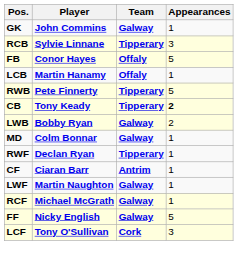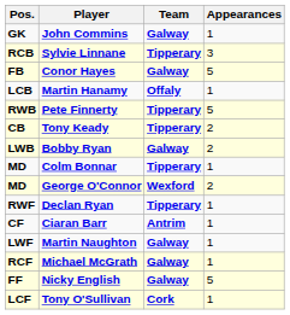 <table class="wikitable">
 <tr>
 <th>Pos.</th>
 <th>Player</th>
 <th>Team</th>
 <th>Appearances</th>
 </tr>
 <tr>
 <td><strong>GK</strong></td>
 <td> <strong><a href='#'>John Commins</a></strong></td>
 <td><strong><a href='#'>Galway</a></strong></td>
 <td>1</td>
 </tr>
 <tr bgcolor=#FFFFDD>
 <td><strong>RCB</strong></td>
 <td> <strong><a href='#'>Sylvie Linnane</a></strong></td>
 <td><strong><a href='#'>Tipperary</a></strong></td>
 <td>3</td>
 </tr>
 <tr bgcolor=#FFFFDD>
 <td><strong>FB</strong></td>
 <td> <strong><a href='#'>Conor Hayes</a></strong></td>
-<td><strong><a href='#'>Offaly</a></strong></td>
+<td><strong><a href='#'>Galway</a></strong></td>
 <td>5</td>
 </tr>
 <tr>
 <td><strong>LCB</strong></td>
 <td> <strong><a href='#'>Martin Hanamy</a></strong></td>
 <td><strong><a href='#'>Offaly</a></strong></td>
 <td>1</td>
 </tr>
 <tr bgcolor=#FFFFDD>
 <td><strong>RWB</strong></td>
 <td> <strong><a href='#'>Pete Finnerty</a></strong></td>
 <td><strong><a href='#'>Tipperary</a></strong></td>
 <td>5</td>
 </tr>
 <tr bgcolor=#FFFFDD>
 <td><strong>CB</strong></td>
 <td> <strong><a href='#'>Tony Keady</a></strong></td>
 <td><strong><a href='#'>Tipperary</a></strong></td>
-<td><strong>2</strong></td>
+<td>2</td>
 </tr>
 <tr bgcolor=#FFFFDD>
 <td><strong>LWB</strong></td>
 <td> <strong><a href='#'>Bobby Ryan</a></strong></td>
 <td><strong><a href='#'>Galway</a></strong></td>
 <td>2</td>
 </tr>
 <tr>
 <td><strong>MD</strong></td>
 <td> <strong><a href='#'>Colm Bonnar</a></strong></td>
-<td><strong><a href='#'>Galway</a></strong></td>
+<td><strong><a href='#'>Tipperary</a></strong></td>
 <td>1</td>
+</tr>
+<tr bgcolor=#FFFFDD>
+<td><strong>MD</strong></td>
+<td> <strong><a href='#'>George O'Connor</a></strong></td>
+<td><strong><a href='#'>Wexford</a></strong></td>
+<td>2</td>
 </tr>
 <tr>
 <td><strong>RWF</strong></td>
 <td> <strong><a href='#'>Declan Ryan</a></strong></td>
 <td><strong><a href='#'>Tipperary</a></strong></td>
 <td>1</td>
 </tr>
 <tr>
 <td><strong>CF</strong></td>
 <td> <strong><a href='#'>Ciaran Barr</a></strong></td>
 <td><strong><a href='#'>Antrim</a></strong></td>
 <td>1</td>
 </tr>
 <tr>
 <td><strong>LWF</strong></td>
 <td> <strong><a href='#'>Martin Naughton</a></strong></td>
 <td><strong><a href='#'>Galway</a></strong></td>
 <td>1</td>
 </tr>
 <tr bgcolor=#FFFFDD>
 <td><strong>RCF</strong></td>
 <td> <strong><a href='#'>Michael McGrath</a></strong></td>
 <td><strong><a href='#'>Galway</a></strong></td>
 <td>1</td>
 </tr>
 <tr bgcolor=#FFFFDD>
 <td><strong>FF</strong></td>
 <td> <strong><a href='#'>Nicky English</a></strong></td>
 <td><strong><a href='#'>Galway</a></strong></td>
 <td>5</td>
 </tr>
 <tr bgcolor=#FFFFDD>
 <td><strong>LCF</strong></td>
 <td> <strong><a href='#'>Tony O'Sullivan</a></strong></td>
 <td><strong><a href='#'>Cork</a></strong></td>
-<td>3</td>
+<td>1</td>
 </tr>
 </table>
